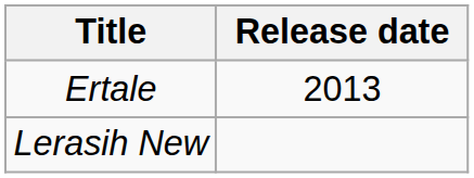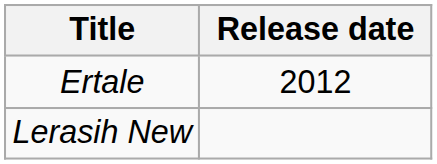 <table class="wikitable mw-collapsible plainrowheaders" style="text-align:center;">
 <tr>
 <th>Title</th>
 <th scope="col" style="padding:0 8px;">Release date</th>
 </tr>
 <tr>
 <td><em>Ertale</em></td>
-<td>2013</td>
+<td>2012</td>
 </tr>
 <tr>
 <td><em>Lerasih New</em></td>
 <td></td>
 </tr>
 </table>
